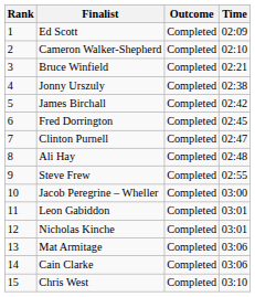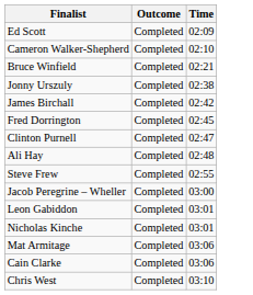 <table class="wikitable">
 <tr>
-<th>Rank</th>
 <th>Finalist</th>
 <th>Outcome</th>
 <th>Time</th>
 </tr>
 <tr>
-<td>1</td>
 <td>Ed Scott</td>
 <td>Completed</td>
 <td>02:09</td>
 </tr>
 <tr>
-<td>2</td>
 <td>Cameron Walker-Shepherd</td>
 <td>Completed</td>
 <td>02:10</td>
 </tr>
 <tr>
-<td>3</td>
 <td>Bruce Winfield</td>
 <td>Completed</td>
 <td>02:21</td>
 </tr>
 <tr>
-<td>4</td>
 <td>Jonny Urszuly</td>
 <td>Completed</td>
 <td>02:38</td>
 </tr>
 <tr>
-<td>5</td>
 <td>James Birchall</td>
 <td>Completed</td>
 <td>02:42</td>
 </tr>
 <tr>
-<td>6</td>
 <td>Fred Dorrington</td>
 <td>Completed</td>
 <td>02:45</td>
 </tr>
 <tr>
-<td>7</td>
 <td>Clinton Purnell</td>
 <td>Completed</td>
 <td>02:47</td>
 </tr>
 <tr>
-<td>8</td>
 <td>Ali Hay</td>
 <td>Completed</td>
 <td>02:48</td>
 </tr>
 <tr>
-<td>9</td>
 <td>Steve Frew</td>
 <td>Completed</td>
 <td>02:55</td>
 </tr>
 <tr>
-<td>10</td>
 <td>Jacob Peregrine – Wheller</td>
 <td>Completed</td>
 <td>03:00</td>
 </tr>
 <tr>
-<td>11</td>
 <td>Leon Gabiddon</td>
 <td>Completed</td>
 <td>03:01</td>
 </tr>
 <tr>
-<td>12</td>
 <td>Nicholas Kinche</td>
 <td>Completed</td>
 <td>03:01</td>
 </tr>
 <tr>
-<td>13</td>
 <td>Mat Armitage</td>
 <td>Completed</td>
 <td>03:06</td>
 </tr>
 <tr>
-<td>14</td>
 <td>Cain Clarke</td>
 <td>Completed</td>
 <td>03:06</td>
 </tr>
 <tr>
-<td>15</td>
 <td>Chris West</td>
 <td>Completed</td>
 <td>03:10</td>
 </tr>
 </table>
